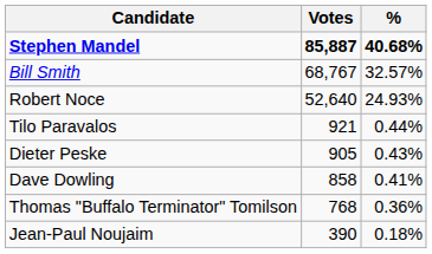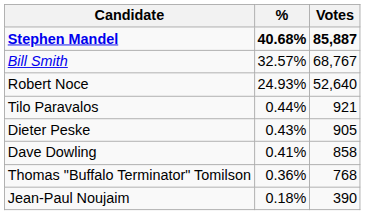 <table class="wikitable">
 <tr>
 <th>Candidate</th>
+<th>%</th>
 <th>Votes</th>
-<th>%</th>
 </tr>
 <tr>
 <td><strong><a href='#'>Stephen Mandel</a></strong></td>
+<td align="right"><strong>40.68%</strong></td>
 <td align="right"><strong>85,887</strong></td>
-<td align="right"><strong>40.68%</strong></td>
 </tr>
 <tr>
 <td><em><a href='#'>Bill Smith</a></em></td>
+<td align="right">32.57%</td>
 <td align="right">68,767</td>
-<td align="right">32.57%</td>
 </tr>
 <tr>
 <td>Robert Noce</td>
+<td align="right">24.93%</td>
 <td align="right">52,640</td>
-<td align="right">24.93%</td>
 </tr>
 <tr>
 <td>Tilo Paravalos</td>
+<td align="right">0.44%</td>
 <td align="right">921</td>
-<td align="right">0.44%</td>
 </tr>
 <tr>
 <td>Dieter Peske</td>
+<td align="right">0.43%</td>
 <td align="right">905</td>
-<td align="right">0.43%</td>
 </tr>
 <tr>
 <td>Dave Dowling</td>
+<td align="right">0.41%</td>
 <td align="right">858</td>
-<td align="right">0.41%</td>
 </tr>
 <tr>
 <td>Thomas "Buffalo Terminator" Tomilson</td>
+<td align="right">0.36%</td>
 <td align="right">768</td>
-<td align="right">0.36%</td>
 </tr>
 <tr>
 <td>Jean-Paul Noujaim</td>
+<td align="right">0.18%</td>
 <td align="right">390</td>
-<td align="right">0.18%</td>
 </tr>
 </table>
